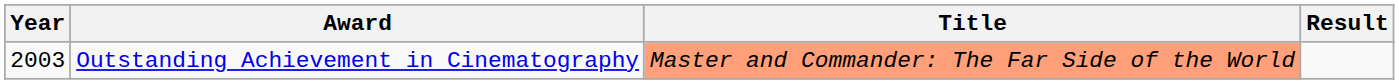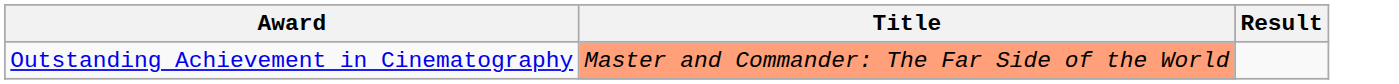 <table class="wikitable">
 <tr>
-<th>Year</th>
 <th>Award</th>
 <th>Title</th>
 <th>Result</th>
 </tr>
 <tr>
-<td>2003</td>
 <td><a href='#'>Outstanding Achievement in Cinematography</a></td>
 <td style="background: lightsalmon;"><em>Master and Commander: The Far Side of the World</em></td>
 <td></td>
 </tr>
 </table>
